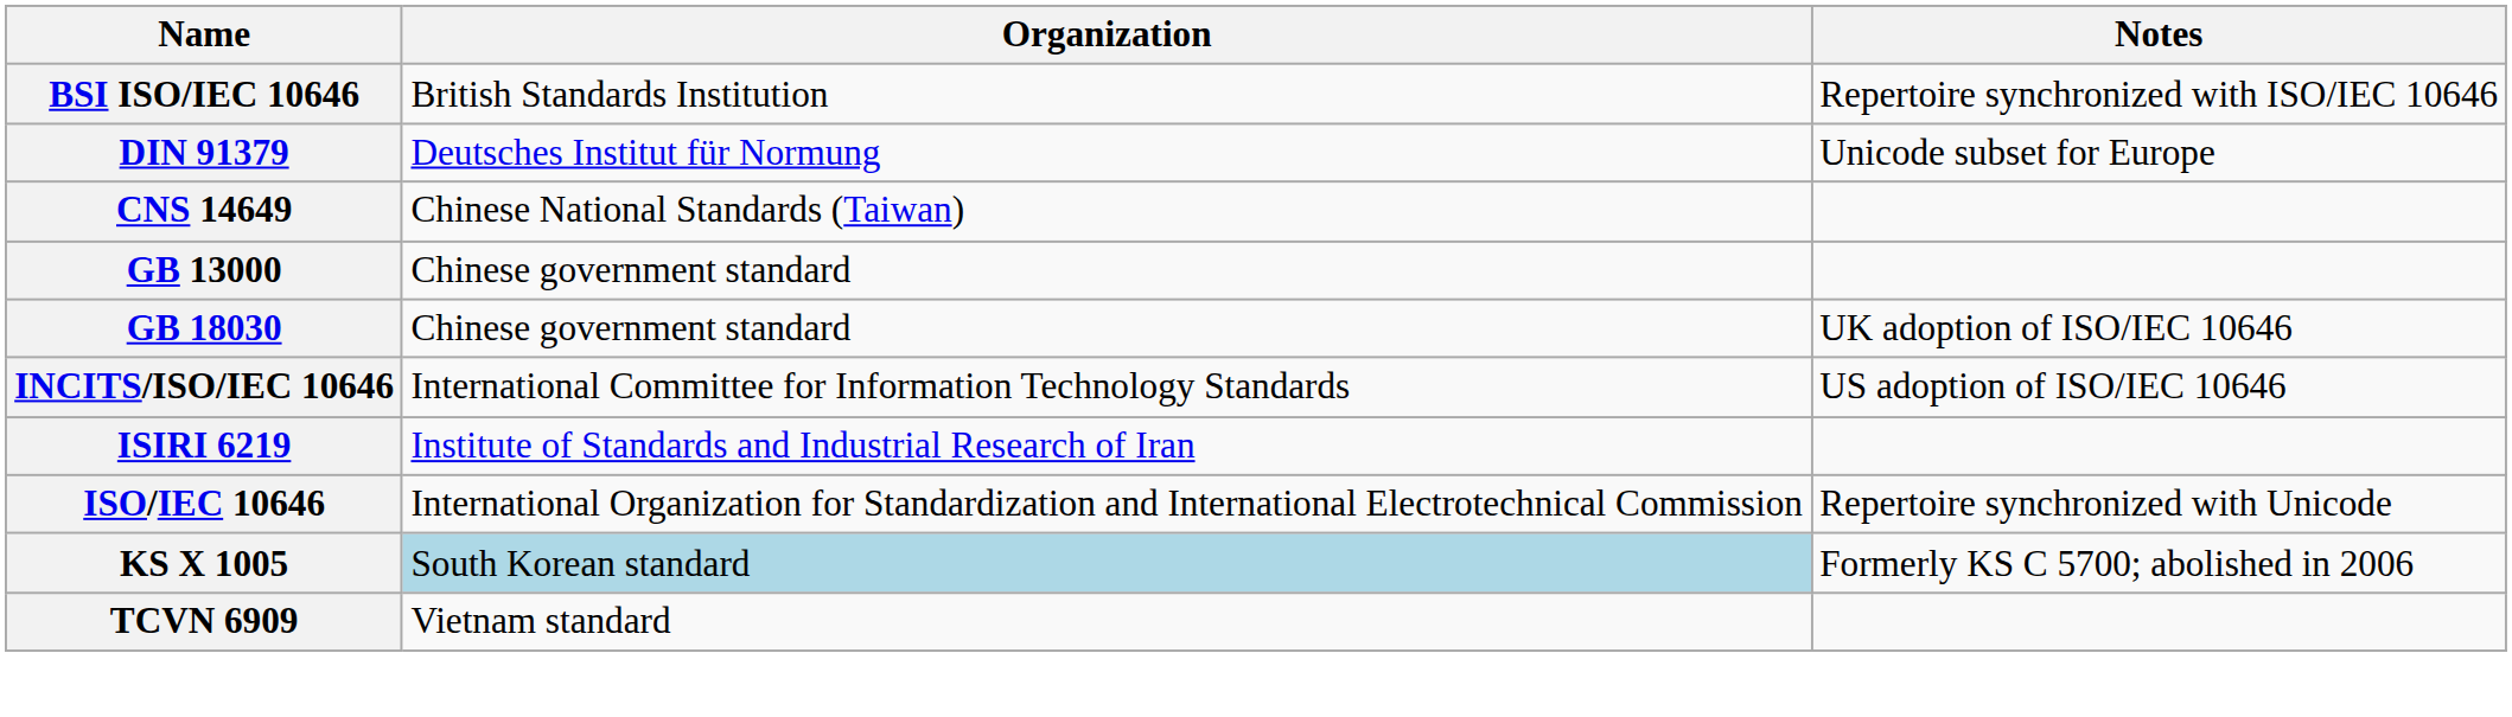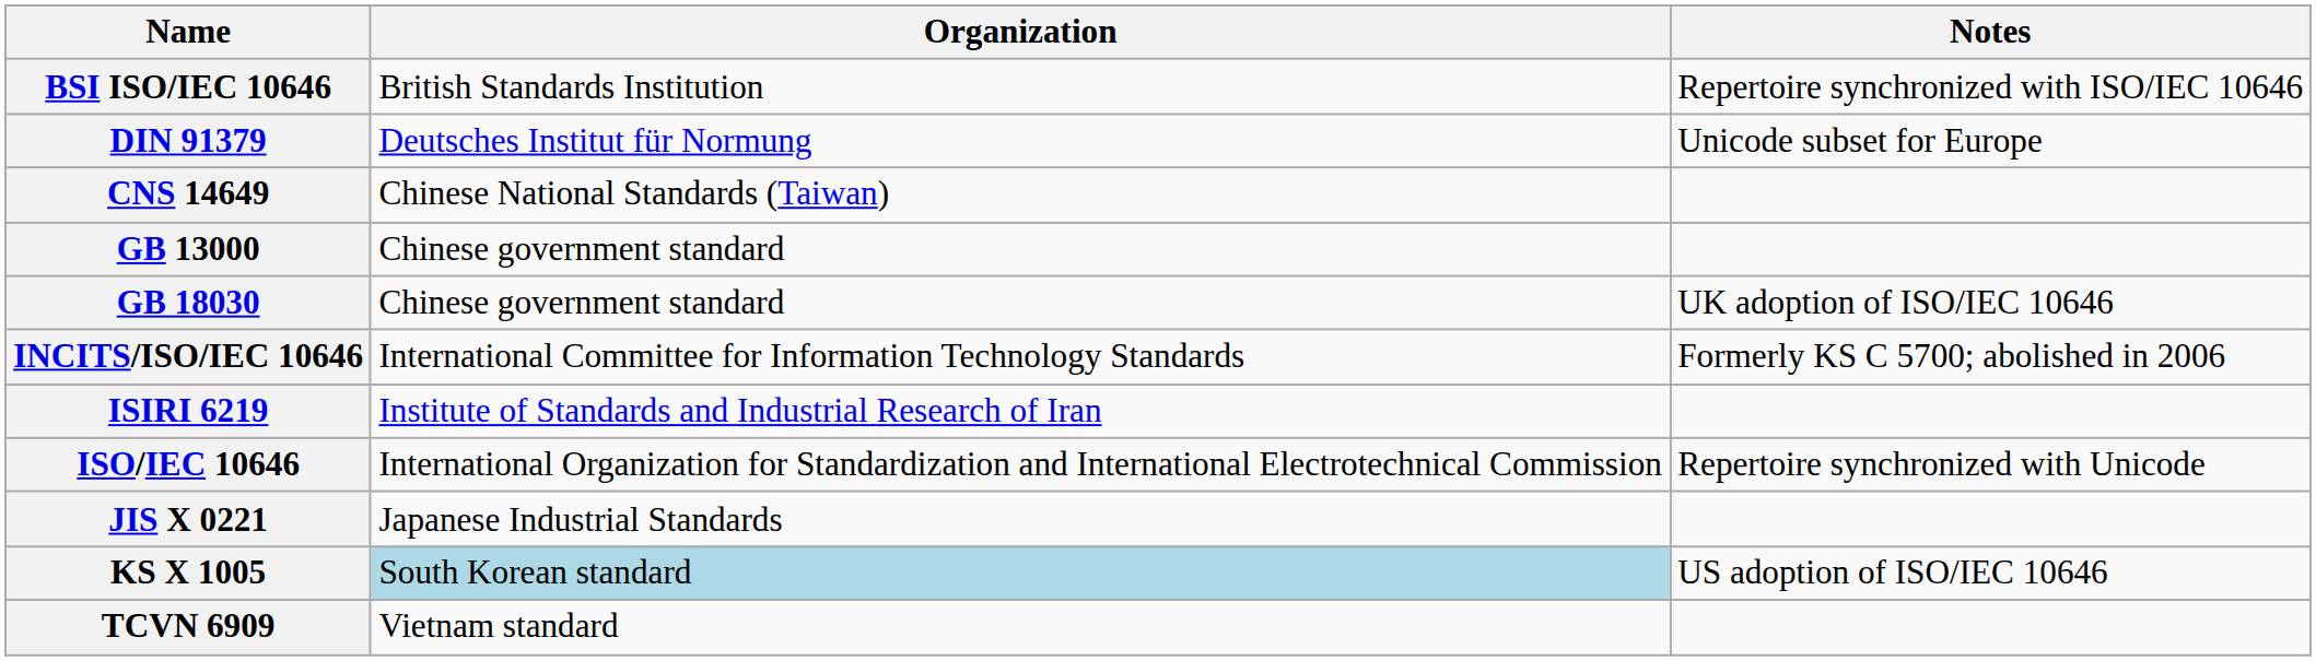 <table class="wikitable">
 <tr>
 <th scope="col">Name</th>
 <th scope="col">Organization</th>
 <th scope="col">Notes</th>
 </tr>
 <tr>
 <th scope="row"><a href='#'>BSI</a> ISO/IEC 10646</th>
 <td>British Standards Institution</td>
 <td>Repertoire synchronized with ISO/IEC 10646</td>
 </tr>
 <tr>
 <th scope="row"><a href='#'>DIN 91379</a></th>
 <td><a href='#'>Deutsches Institut für Normung</a></td>
 <td>Unicode subset for Europe</td>
 </tr>
 <tr>
 <th scope="row"><a href='#'>CNS</a> 14649</th>
 <td>Chinese National Standards (<a href='#'>Taiwan</a>)</td>
 </tr>
 <tr>
 <th scope="row"><a href='#'>GB</a> 13000</th>
 <td>Chinese government standard</td>
 <td></td>
 </tr>
 <tr>
 <th scope="row"><a href='#'>GB 18030</a></th>
 <td>Chinese government standard</td>
 <td>UK adoption of ISO/IEC 10646</td>
 </tr>
 <tr>
 <th scope="row"><a href='#'>INCITS</a>/ISO/IEC 10646</th>
 <td>International Committee for Information Technology Standards</td>
-<td>US adoption of ISO/IEC 10646</td>
+<td>Formerly KS C 5700; abolished in 2006</td>
 </tr>
 <tr>
 <th scope="row"><a href='#'>ISIRI 6219</a></th>
 <td><a href='#'>Institute of Standards and Industrial Research of Iran</a></td>
 <td></td>
 </tr>
 <tr>
 <th scope="row"><a href='#'>ISO</a>/<a href='#'>IEC</a> 10646</th>
 <td>International Organization for Standardization and International Electrotechnical Commission</td>
 <td>Repertoire synchronized with Unicode</td>
 </tr>
 <tr>
+<th scope="row"><a href='#'>JIS</a> X 0221</th>
+<td>Japanese Industrial Standards</td>
+<td></td>
+</tr>
+<tr>
 <th scope="row">KS X 1005</th>
 <td style="background: lightblue;">South Korean standard</td>
-<td>Formerly KS C 5700; abolished in 2006</td>
+<td>US adoption of ISO/IEC 10646</td>
 </tr>
 <tr>
 <th scope="row">TCVN 6909</th>
 <td>Vietnam standard</td>
 <td></td>
 </tr>
 </table>
